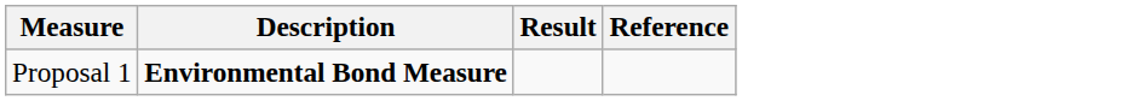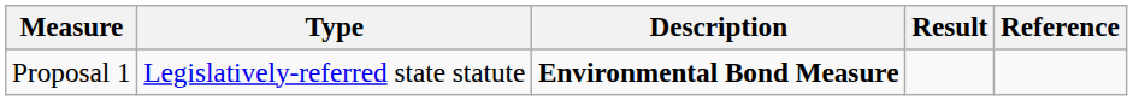 <table class="wikitable">
 <tr>
 <th>Measure</th>
+<th>Type</th>
 <th>Description</th>
 <th>Result</th>
 <th>Reference</th>
 </tr>
 <tr>
 <td>Proposal 1</td>
+<td><a href='#'>Legislatively-referred</a> state statute</td>
 <td><strong>Environmental Bond Measure</strong></td>
 <td></td>
 <td></td>
 </tr>
 </table>
